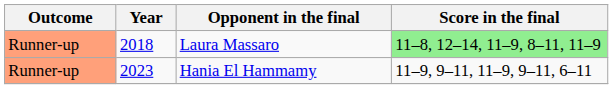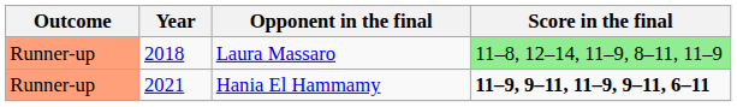 <table class="sortable wikitable">
 <tr>
 <th style="width:100px;">Outcome</th>
 <th width="50">Year</th>
 <th style="width:200px;">Opponent in the final</th>
 <th style="width:200px;">Score in the final</th>
 </tr>
 <tr>
 <td style="background:#ffa07a;">Runner-up</td>
 <td><a href='#'>2018</a></td>
 <td> <a href='#'>Laura Massaro</a></td>
 <td style="background: lightgreen;">11–8, 12–14, 11–9, 8–11, 11–9</td>
 </tr>
 <tr>
 <td style="background:#ffa07a;">Runner-up</td>
-<td><a href='#'>2023</a></td>
+<td><a href='#'>2021</a></td>
 <td> <a href='#'>Hania El Hammamy</a></td>
-<td>11–9, 9–11, 11–9, 9–11, 6–11</td>
+<td><strong>11–9, 9–11, 11–9, 9–11, 6–11</strong></td>
 </tr>
 <tr>
 </tr>
 </table>
